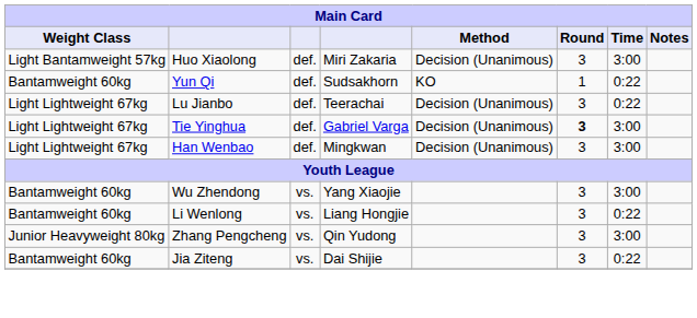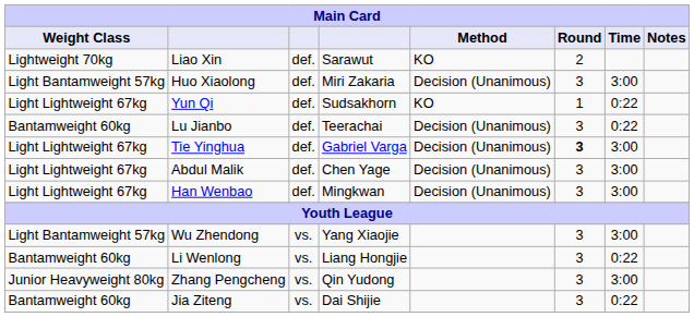 <table class="wikitable" style="font-size: 85%;">
 <tr>
 <th colspan="8" style="background-color: #ccf; color: #000080; text-align: center;"><strong>Main Card</strong></th>
 </tr>
 <tr>
 <th colspan="1" style="background-color: #E6E8FA; color: #000000; text-align: center;">Weight Class</th>
 <th colspan="1" style="background-color: #E6E8FA; color: #000000; text-align: center;"></th>
 <th colspan="1" style="background-color: #E6E8FA; color: #000000; text-align: center;"></th>
 <th colspan="1" style="background-color: #E6E8FA; color: #000000; text-align: center;"></th>
 <th colspan="1" style="background-color: #E6E8FA; color: #000000; text-align: center;">Method</th>
 <th colspan="1" style="background-color: #E6E8FA; color: #000000; text-align: center;">Round</th>
 <th colspan="1" style="background-color: #E6E8FA; color: #000000; text-align: center;">Time</th>
 <th colspan="1" style="background-color: #E6E8FA; color: #000000; text-align: center;">Notes</th>
 </tr>
 <tr>
+<td>Lightweight 70kg</td>
+<td> Liao Xin</td>
+<td align=center>def.</td>
+<td> Sarawut</td>
+<td>KO</td>
+<td align=center>2</td>
+<td align=center></td>
+<td></td>
+</tr>
+<tr>
 <td>Light Bantamweight 57kg</td>
 <td> Huo Xiaolong</td>
 <td align=center>def.</td>
 <td> Miri Zakaria</td>
 <td>Decision (Unanimous)</td>
 <td align=center>3</td>
 <td align=center>3:00</td>
 <td></td>
 </tr>
 <tr>
-<td>Bantamweight 60kg</td>
+<td>Light Lightweight 67kg</td>
 <td> <a href='#'>Yun Qi</a></td>
 <td align=center>def.</td>
 <td> Sudsakhorn</td>
 <td>KO</td>
 <td align=center>1</td>
 <td align=center>0:22</td>
 <td></td>
 </tr>
 <tr>
-<td>Light Lightweight 67kg</td>
+<td>Bantamweight 60kg</td>
 <td> Lu Jianbo</td>
 <td align=center>def.</td>
 <td> Teerachai</td>
 <td>Decision (Unanimous)</td>
 <td align=center>3</td>
 <td align=center>0:22</td>
 <td></td>
 </tr>
 <tr>
 <td>Light Lightweight 67kg</td>
 <td> <a href='#'>Tie Yinghua</a></td>
 <td align=center>def.</td>
 <td> <a href='#'>Gabriel Varga</a></td>
 <td>Decision (Unanimous)</td>
 <td align=center><strong>3</strong></td>
 <td align=center>3:00</td>
 <td></td>
 </tr>
 <tr>
 <td>Light Lightweight 67kg</td>
+<td> Abdul Malik</td>
+<td align=center>def.</td>
+<td> Chen Yage</td>
+<td>Decision (Unanimous)</td>
+<td align=center>3</td>
+<td align=center>3:00</td>
+<td></td>
+</tr>
+<tr>
+<td>Light Lightweight 67kg</td>
 <td> <a href='#'>Han Wenbao</a></td>
 <td align=center>def.</td>
 <td> Mingkwan</td>
 <td>Decision (Unanimous)</td>
 <td align=center>3</td>
 <td align=center>3:00</td>
 <td></td>
 </tr>
 <tr>
 <th colspan="8" style="background-color: #ccf; color: #000080; text-align: center;"><strong>Youth League</strong></th>
 </tr>
 <tr>
-<td>Bantamweight 60kg</td>
+<td>Light Bantamweight 57kg</td>
 <td> Wu Zhendong</td>
 <td align=center>vs.</td>
 <td> Yang Xiaojie</td>
 <td></td>
 <td align=center>3</td>
 <td align=center>3:00</td>
 <td></td>
 </tr>
 <tr>
 <td>Bantamweight 60kg</td>
 <td> Li Wenlong</td>
 <td align=center>vs.</td>
 <td> Liang Hongjie</td>
 <td></td>
 <td align=center>3</td>
 <td align=center>0:22</td>
 <td></td>
 </tr>
 <tr>
 <td>Junior Heavyweight 80kg</td>
 <td> Zhang Pengcheng</td>
 <td align=center>vs.</td>
 <td> Qin Yudong</td>
 <td></td>
 <td align=center>3</td>
 <td align=center>3:00</td>
 <td></td>
 </tr>
 <tr>
 <td>Bantamweight 60kg</td>
 <td> Jia Ziteng</td>
 <td align=center>vs.</td>
 <td> Dai Shijie</td>
 <td></td>
 <td align=center>3</td>
 <td align=center>0:22</td>
 <td></td>
 </tr>
 <tr>
 </tr>
 </table>
